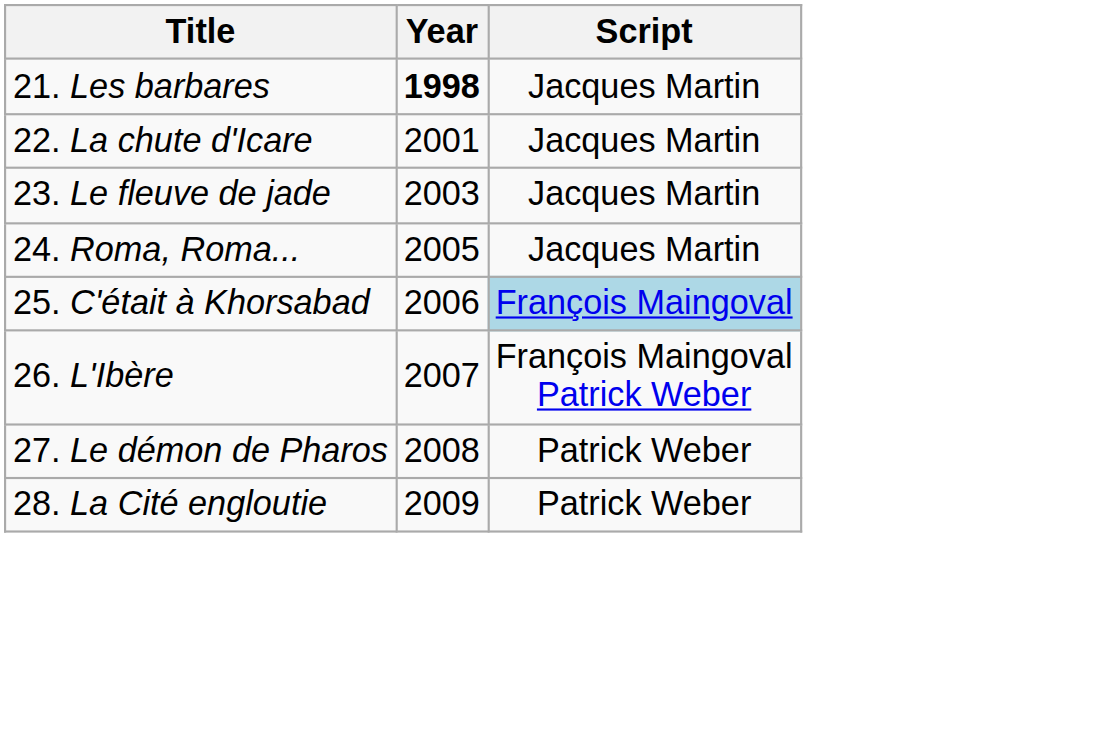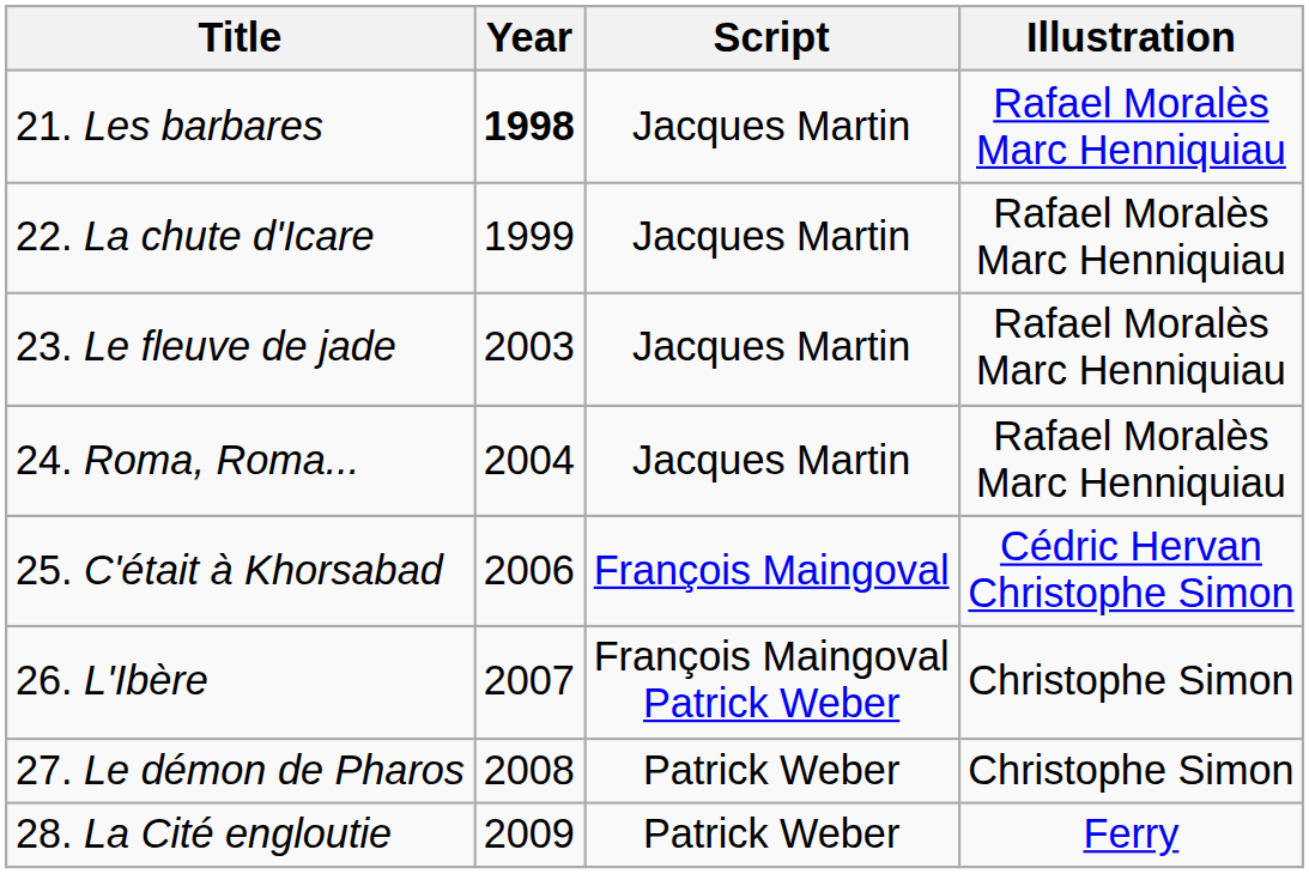 <table class="wikitable">
 <tr>
 <th>Title</th>
 <th>Year</th>
 <th>Script</th>
+<th>Illustration</th>
 </tr>
 <tr>
 <td>21. <em>Les barbares</em></td>
 <td align=center><strong>1998</strong></td>
 <td align=center>Jacques Martin</td>
+<td align=center><a href='#'>Rafael Moralès</a> <br> <a href='#'>Marc Henniquiau</a></td>
 </tr>
 <tr>
 <td>22. <em>La chute d'Icare</em></td>
-<td align=center>2001</td>
+<td align=center>1999</td>
 <td align=center>Jacques Martin</td>
+<td align=center>Rafael Moralès <br> Marc Henniquiau</td>
 </tr>
 <tr>
 <td>23. <em>Le fleuve de jade</em></td>
 <td align=center>2003</td>
 <td align=center>Jacques Martin</td>
+<td align=center>Rafael Moralès <br> Marc Henniquiau</td>
 </tr>
 <tr>
 <td>24. <em>Roma, Roma...</em></td>
-<td align=center>2005</td>
+<td align=center>2004</td>
 <td align=center>Jacques Martin</td>
+<td align=center>Rafael Moralès <br> Marc Henniquiau</td>
 </tr>
 <tr>
 <td>25. <em>C'était à Khorsabad</em></td>
 <td align=center>2006</td>
-<td align=center style="background: lightblue;"><a href='#'>François Maingoval</a></td>
+<td align=center><a href='#'>François Maingoval</a></td>
+<td align=center><a href='#'>Cédric Hervan</a> <br> <a href='#'>Christophe Simon</a></td>
 </tr>
 <tr>
 <td>26. <em>L'Ibère</em></td>
 <td align=center>2007</td>
 <td align=center>François Maingoval <br> <a href='#'>Patrick Weber</a></td>
+<td align=center>Christophe Simon</td>
 </tr>
 <tr>
 <td>27. <em>Le démon de Pharos</em></td>
 <td align=center>2008</td>
 <td align=center>Patrick Weber</td>
+<td align=center>Christophe Simon</td>
 </tr>
 <tr>
 <td>28. <em>La Cité engloutie</em></td>
 <td align=center>2009</td>
 <td align=center>Patrick Weber</td>
+<td align=center><a href='#'>Ferry</a></td>
 </tr>
 </table>
